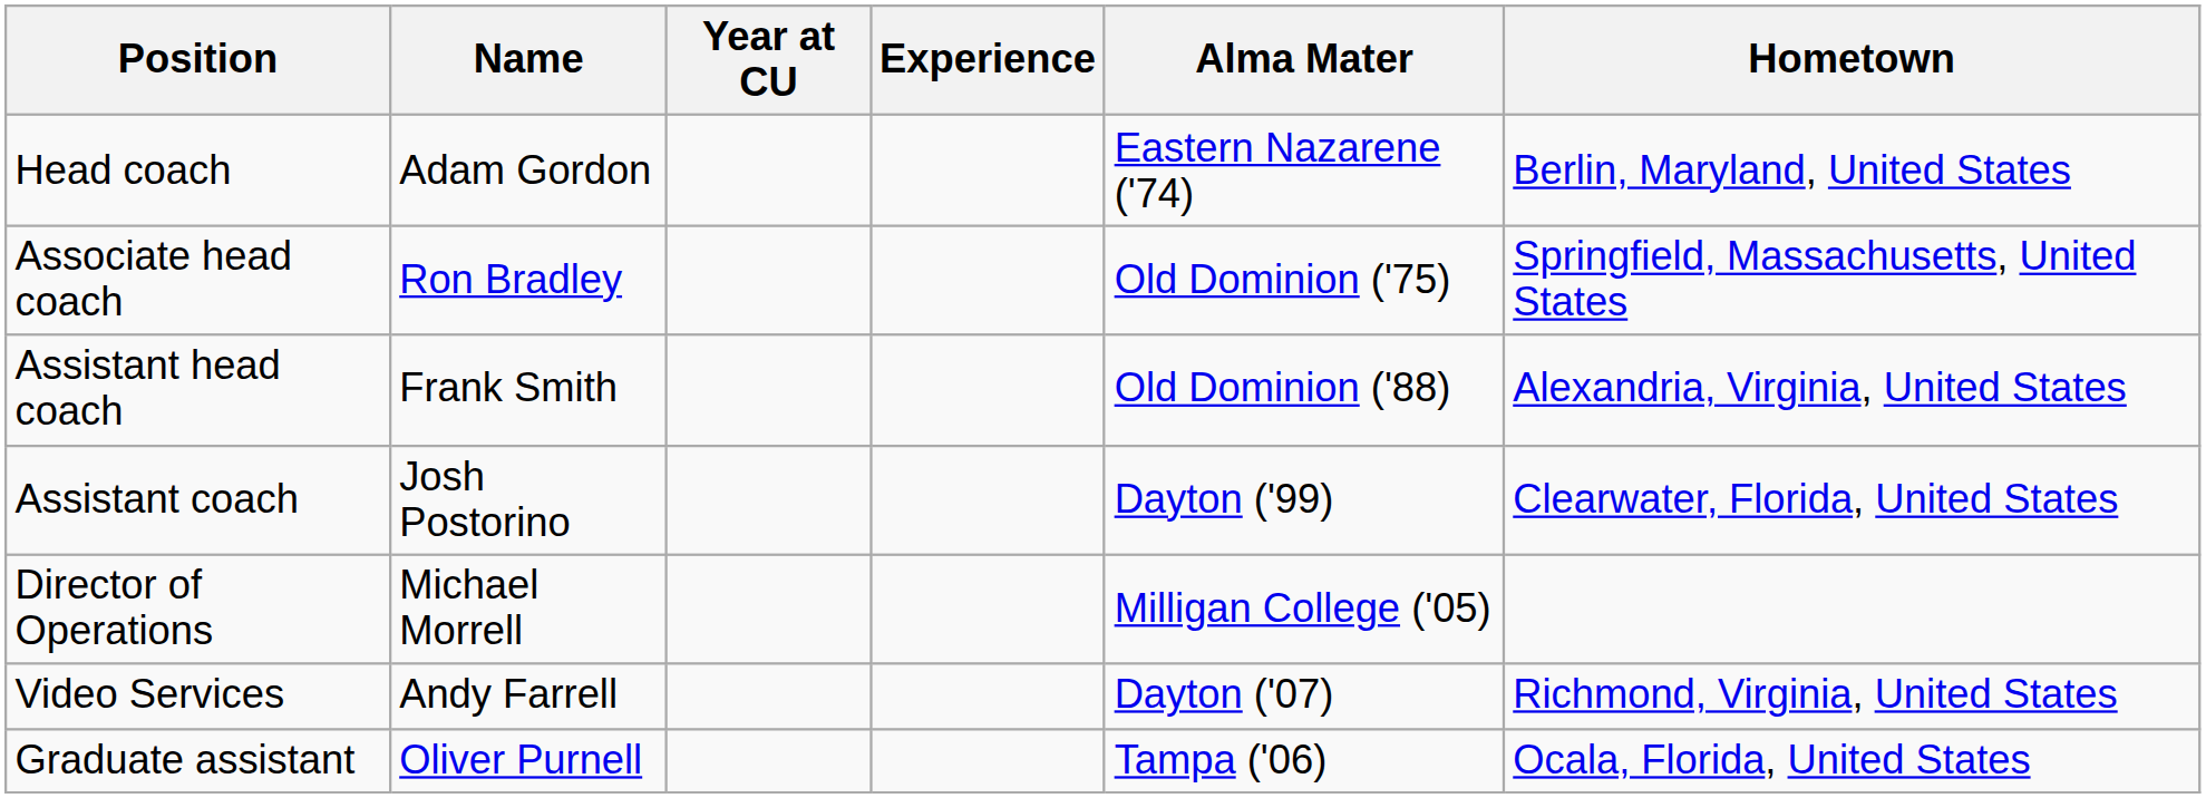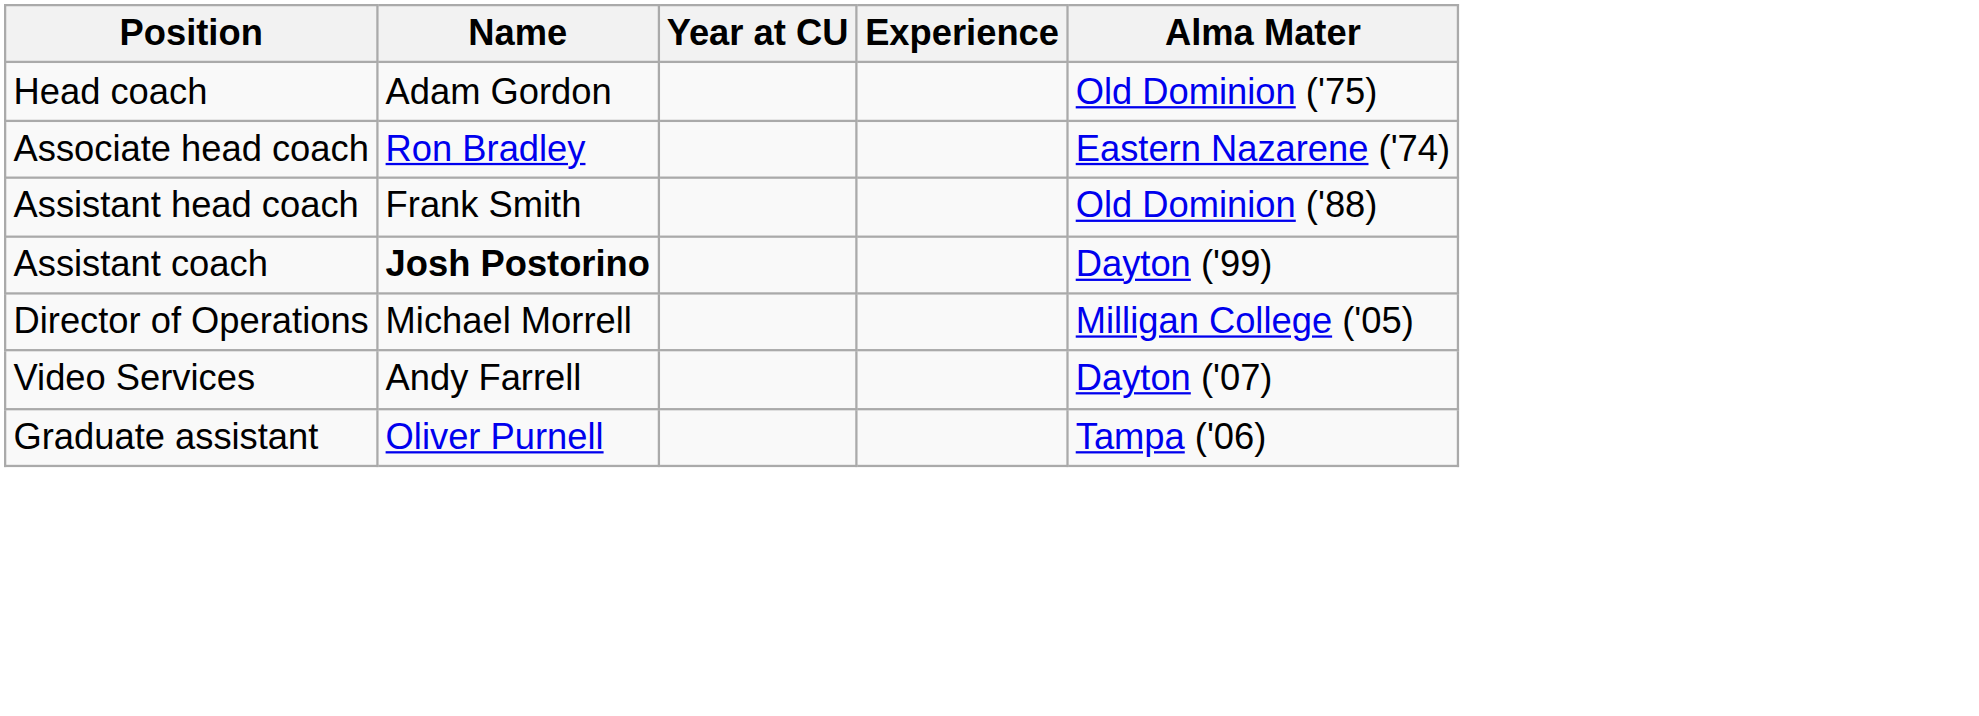 <table class="wikitable" style="text-align:left">
 <tr>
 <th>Position</th>
 <th>Name</th>
 <th>Year at CU</th>
 <th>Experience</th>
 <th>Alma Mater</th>
-<th>Hometown</th>
 </tr>
 <tr>
 <td>Head coach</td>
 <td>Adam Gordon</td>
 <td></td>
 <td></td>
-<td><a href='#'>Eastern Nazarene</a> ('74)</td>
-<td><a href='#'>Berlin, Maryland</a>, <a href='#'>United States</a></td>
+<td><a href='#'>Old Dominion</a> ('75)</td>
 </tr>
 <tr>
 <td>Associate head coach</td>
 <td><a href='#'>Ron Bradley</a></td>
 <td></td>
 <td></td>
-<td><a href='#'>Old Dominion</a> ('75)</td>
-<td><a href='#'>Springfield, Massachusetts</a>, <a href='#'>United States</a></td>
+<td><a href='#'>Eastern Nazarene</a> ('74)</td>
 </tr>
 <tr>
 <td>Assistant head coach</td>
 <td>Frank Smith</td>
 <td></td>
 <td></td>
 <td><a href='#'>Old Dominion</a> ('88)</td>
-<td><a href='#'>Alexandria, Virginia</a>, <a href='#'>United States</a></td>
 </tr>
 <tr>
 <td>Assistant coach</td>
-<td>Josh Postorino</td>
+<td><strong>Josh Postorino</strong></td>
 <td></td>
 <td></td>
 <td><a href='#'>Dayton</a> ('99)</td>
-<td><a href='#'>Clearwater, Florida</a>, <a href='#'>United States</a></td>
 </tr>
 <tr>
 <td>Director of Operations</td>
 <td>Michael Morrell</td>
 <td></td>
 <td></td>
 <td><a href='#'>Milligan College</a> ('05)</td>
-<td></td>
 </tr>
 <tr>
 <td>Video Services</td>
 <td>Andy Farrell</td>
 <td></td>
 <td></td>
 <td><a href='#'>Dayton</a> ('07)</td>
-<td><a href='#'>Richmond, Virginia</a>, <a href='#'>United States</a></td>
 </tr>
 <tr>
 <td>Graduate assistant</td>
 <td><a href='#'>Oliver Purnell</a></td>
 <td></td>
 <td></td>
 <td><a href='#'>Tampa</a> ('06)</td>
-<td><a href='#'>Ocala, Florida</a>, <a href='#'>United States</a></td>
 </tr>
 </table>
